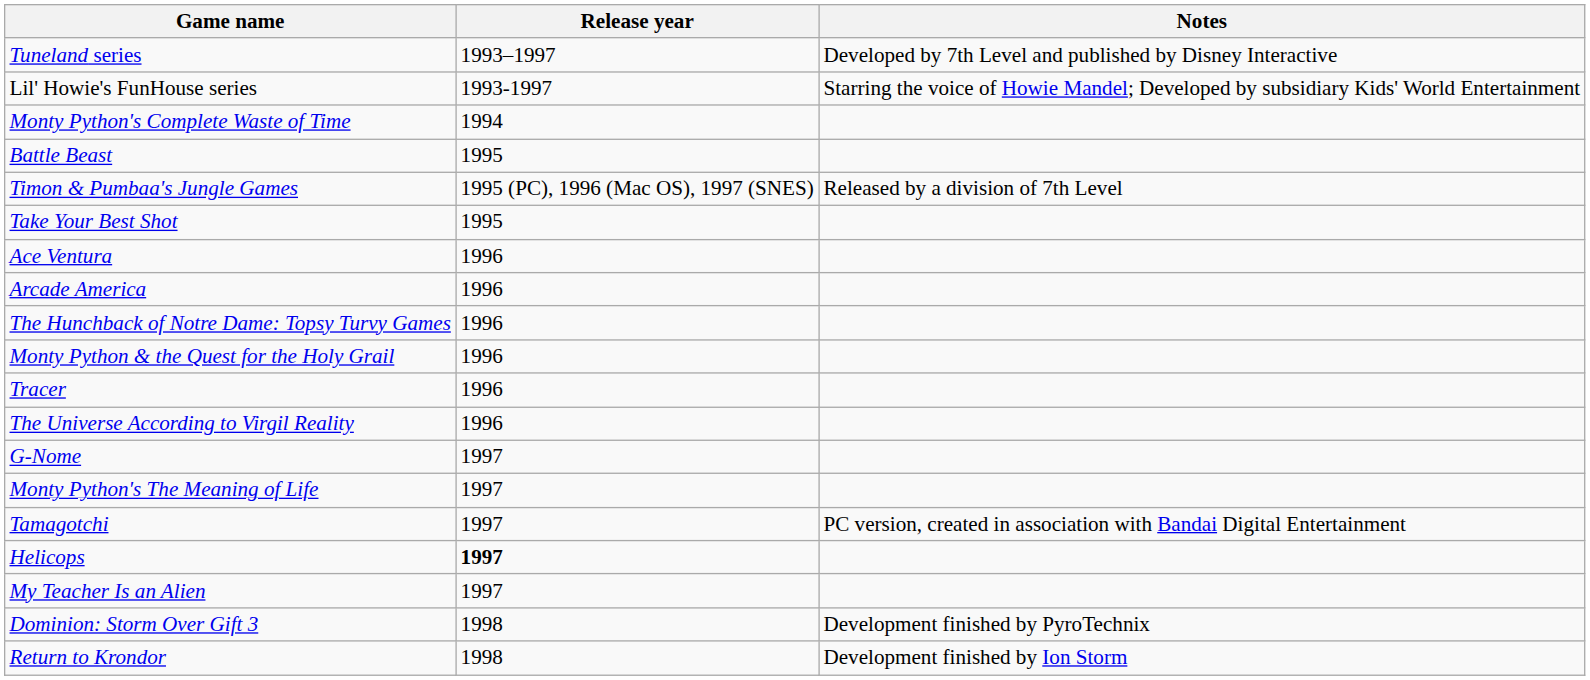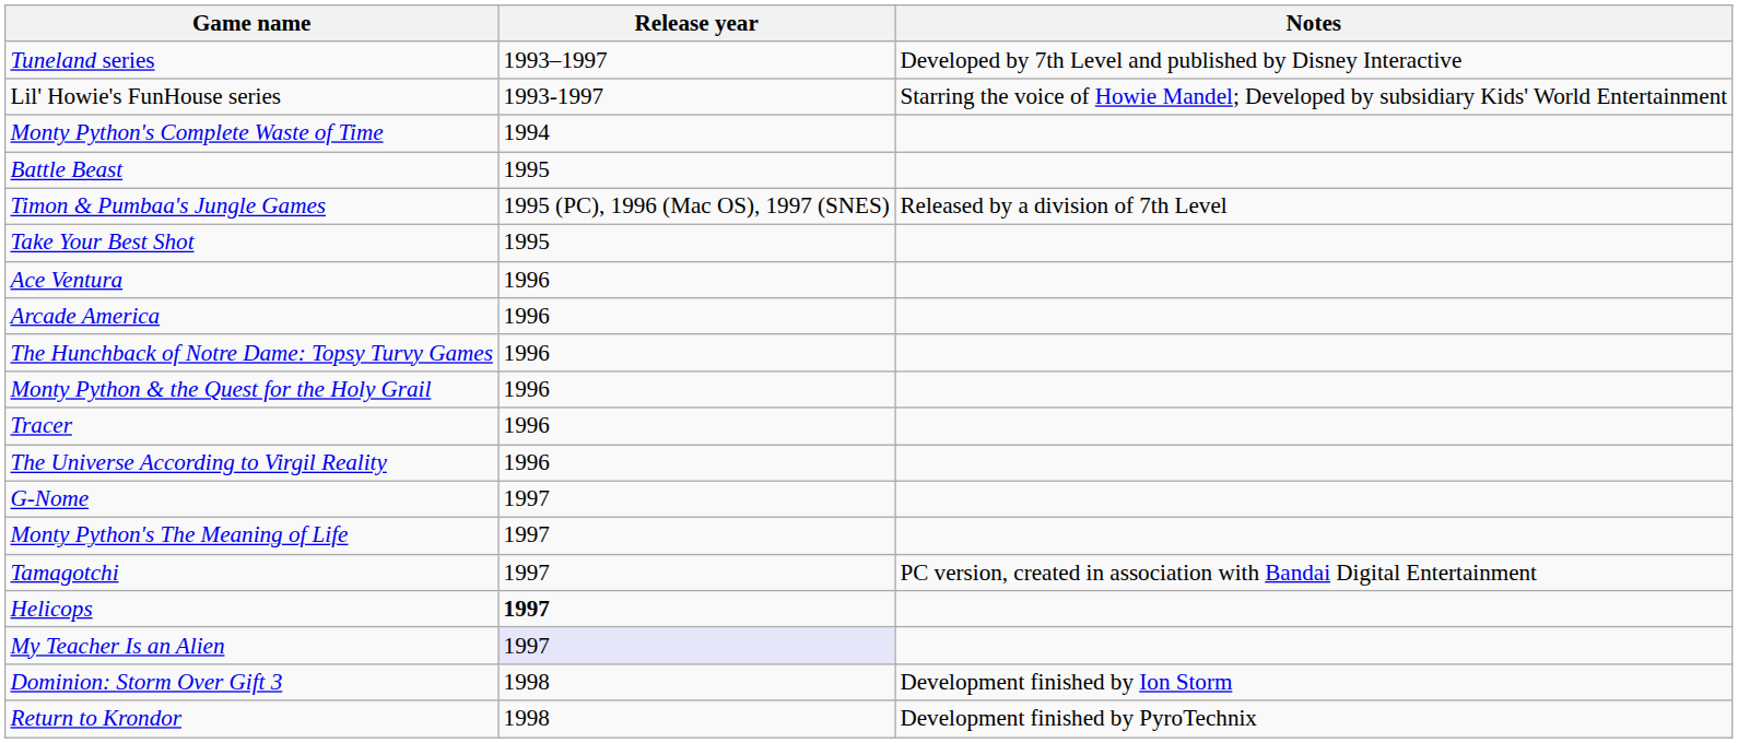 <table class="wikitable">
 <tr>
 <th>Game name</th>
 <th>Release year</th>
 <th>Notes</th>
 </tr>
 <tr>
 <td><a href='#'><em>Tuneland</em> series</a></td>
 <td>1993–1997</td>
 <td>Developed by 7th Level and published by Disney Interactive</td>
 </tr>
 <tr>
 <td>Lil' Howie's FunHouse series</td>
 <td>1993-1997</td>
 <td>Starring the voice of <a href='#'>Howie Mandel</a>; Developed by subsidiary Kids' World Entertainment</td>
 </tr>
 <tr>
 <td><em><a href='#'>Monty Python's Complete Waste of Time</a></em></td>
 <td>1994</td>
 <td></td>
 </tr>
 <tr>
 <td><em><a href='#'>Battle Beast</a></em></td>
 <td>1995</td>
 <td></td>
 </tr>
 <tr>
 <td><em><a href='#'>Timon & Pumbaa's Jungle Games</a></em></td>
 <td>1995 (PC), 1996 (Mac OS), 1997 (SNES)</td>
 <td>Released by a division of 7th Level</td>
 </tr>
 <tr>
 <td><em><a href='#'>Take Your Best Shot</a></em></td>
 <td>1995</td>
 <td></td>
 </tr>
 <tr>
 <td><em><a href='#'>Ace Ventura</a></em></td>
 <td>1996</td>
 <td></td>
 </tr>
 <tr>
 <td><em><a href='#'>Arcade America</a></em></td>
 <td>1996</td>
 <td></td>
 </tr>
 <tr>
 <td><em><a href='#'>The Hunchback of Notre Dame: Topsy Turvy Games</a></em></td>
 <td>1996</td>
 <td></td>
 </tr>
 <tr>
 <td><em><a href='#'>Monty Python & the Quest for the Holy Grail</a></em></td>
 <td>1996</td>
 <td></td>
 </tr>
 <tr>
 <td><em><a href='#'>Tracer</a></em></td>
 <td>1996</td>
 <td></td>
 </tr>
 <tr>
 <td><em><a href='#'>The Universe According to Virgil Reality</a></em></td>
 <td>1996</td>
 <td></td>
 </tr>
 <tr>
 <td><em><a href='#'>G-Nome</a></em></td>
 <td>1997</td>
 <td></td>
 </tr>
 <tr>
 <td><em><a href='#'>Monty Python's The Meaning of Life</a></em></td>
 <td>1997</td>
 <td></td>
 </tr>
 <tr>
 <td><em><a href='#'>Tamagotchi</a></em></td>
 <td>1997</td>
 <td>PC version, created in association with <a href='#'>Bandai</a> Digital Entertainment</td>
 </tr>
 <tr>
 <td><em><a href='#'>Helicops</a></em></td>
 <td><strong>1997</strong></td>
 <td></td>
 </tr>
 <tr>
 <td><em><a href='#'>My Teacher Is an Alien</a></em></td>
-<td>1997</td>
+<td style="background: lavender;">1997</td>
 <td></td>
 </tr>
 <tr>
 <td><em><a href='#'>Dominion: Storm Over Gift 3</a></em></td>
 <td>1998</td>
-<td>Development finished by PyroTechnix</td>
+<td>Development finished by <a href='#'>Ion Storm</a></td>
 </tr>
 <tr>
 <td><em><a href='#'>Return to Krondor</a></em></td>
 <td>1998</td>
-<td>Development finished by <a href='#'>Ion Storm</a></td>
+<td>Development finished by PyroTechnix</td>
 </tr>
 </table>
